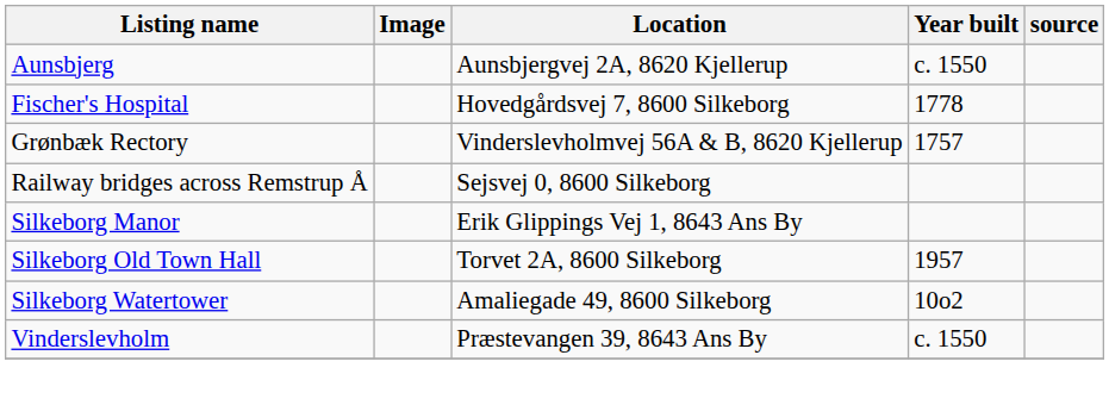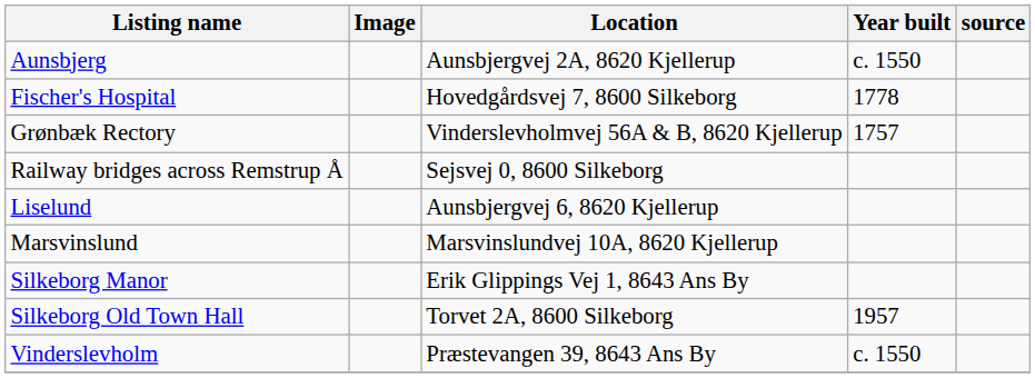 <table class="wikitable sortable">
 <tr>
 <th>Listing name</th>
 <th>Image</th>
 <th>Location</th>
 <th>Year built</th>
 <th>source</th>
 </tr>
 <tr>
 <td><a href='#'>Aunsbjerg</a></td>
 <td></td>
 <td>Aunsbjergvej 2A, 8620 Kjellerup</td>
 <td>c. 1550</td>
 <td></td>
 </tr>
 <tr>
 <td><a href='#'>Fischer's Hospital</a></td>
 <td></td>
 <td>Hovedgårdsvej 7, 8600 Silkeborg</td>
 <td>1778</td>
 <td></td>
 </tr>
 <tr>
 <td>Grønbæk Rectory</td>
 <td></td>
 <td>Vinderslevholmvej 56A & B, 8620 Kjellerup</td>
 <td>1757</td>
 <td></td>
 </tr>
 <tr>
 <td>Railway bridges across Remstrup Å</td>
 <td></td>
 <td>Sejsvej 0, 8600 Silkeborg</td>
 <td></td>
 <td></td>
 </tr>
 <tr>
+<td><a href='#'>Liselund</a></td>
+<td></td>
+<td>Aunsbjergvej 6, 8620 Kjellerup</td>
+<td></td>
+<td></td>
+</tr>
+<tr>
+<td>Marsvinslund</td>
+<td></td>
+<td>Marsvinslundvej 10A, 8620 Kjellerup</td>
+<td></td>
+<td></td>
+</tr>
+<tr>
 <td><a href='#'>Silkeborg Manor</a></td>
 <td></td>
 <td>Erik Glippings Vej 1, 8643 Ans By</td>
 <td></td>
 <td></td>
 </tr>
 <tr>
 <td><a href='#'>Silkeborg Old Town Hall</a></td>
 <td></td>
 <td>Torvet 2A, 8600 Silkeborg</td>
 <td>1957</td>
 <td></td>
 </tr>
 <tr>
-<td><a href='#'>Silkeborg Watertower</a></td>
-<td></td>
-<td>Amaliegade 49, 8600 Silkeborg</td>
-<td>10o2</td>
-<td></td>
-</tr>
-<tr>
 <td><a href='#'>Vinderslevholm</a></td>
 <td></td>
 <td>Præstevangen 39, 8643 Ans By</td>
 <td>c. 1550</td>
 <td></td>
 </tr>
 <tr>
 </tr>
 </table>
